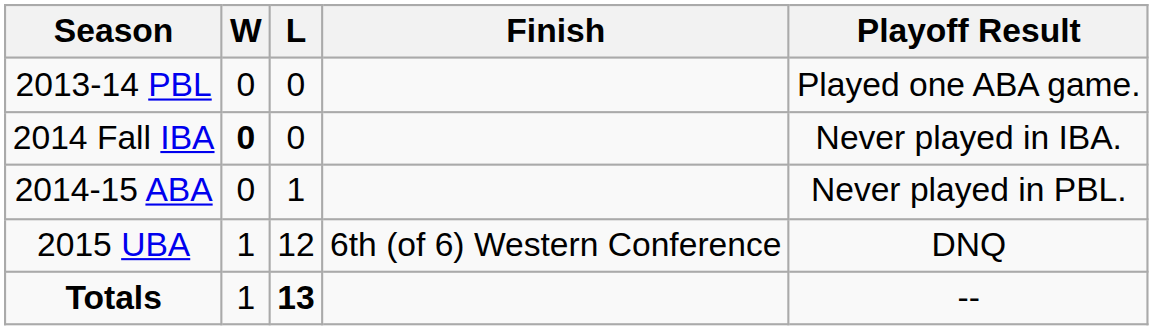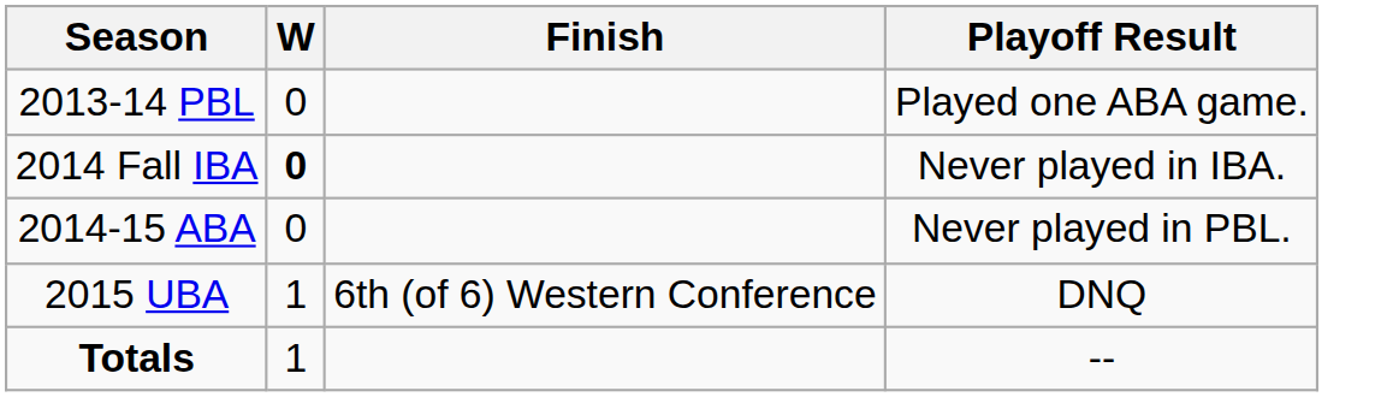 <table class="wikitable">
 <tr>
 <th bgcolor="#DDDDFF">Season</th>
 <th bgcolor="#DDDDFF">W</th>
-<th bgcolor="#DDDDFF">L</th>
 <th>Finish</th>
 <th bgcolor="#DDDDFF">Playoff Result</th>
 </tr>
 <tr>
 <td align="center">2013-14 <a href='#'>PBL</a></td>
-<td align=center>0</td>
 <td align=center>0</td>
 <td></td>
 <td align="center">Played one ABA game.</td>
 </tr>
 <tr>
 <td align="center">2014 Fall <a href='#'>IBA</a></td>
 <td align=center><strong>0</strong></td>
-<td align=center>0</td>
 <td></td>
 <td align="center">Never played in IBA.</td>
 </tr>
 <tr>
 <td align="center">2014-15 <a href='#'>ABA</a></td>
 <td align=center>0</td>
-<td align=center>1</td>
 <td></td>
 <td align="center">Never played in PBL.</td>
 </tr>
 <tr>
 <td align="center">2015 <a href='#'>UBA</a></td>
 <td align=center>1</td>
-<td align=center>12</td>
 <td>6th (of 6) Western Conference</td>
 <td align="center">DNQ</td>
 </tr>
 <tr>
 <td align=center><strong>Totals</strong></td>
 <td align="center">1</td>
-<td align=center><strong>13</strong></td>
 <td></td>
 <td align="center">--</td>
 </tr>
 </table>
